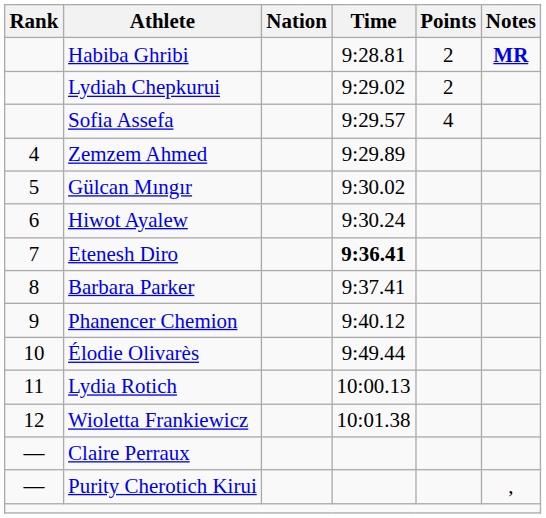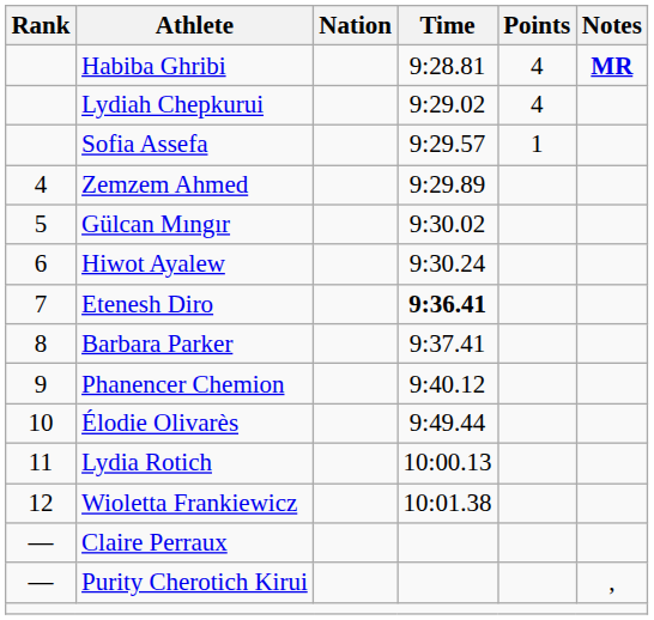 <table class="wikitable mw-datatable sortable" style="text-align:center;">
 <tr>
 <th>Rank</th>
 <th>Athlete</th>
 <th>Nation</th>
 <th>Time</th>
 <th>Points</th>
 <th>Notes</th>
 </tr>
 <tr>
 <td></td>
 <td align=left><a href='#'>Habiba Ghribi</a></td>
 <td align=left></td>
 <td>9:28.81</td>
-<td>2</td>
+<td>4</td>
 <td><strong><a href='#'>MR</a></strong></td>
 </tr>
 <tr>
 <td></td>
 <td align=left><a href='#'>Lydiah Chepkurui</a></td>
 <td align=left></td>
 <td>9:29.02</td>
-<td>2</td>
+<td>4</td>
 <td></td>
 </tr>
 <tr>
 <td></td>
 <td align=left><a href='#'>Sofia Assefa</a></td>
 <td align=left></td>
 <td>9:29.57</td>
-<td>4</td>
+<td>1</td>
 <td></td>
 </tr>
 <tr>
 <td>4</td>
 <td align=left><a href='#'>Zemzem Ahmed</a></td>
 <td align=left></td>
 <td>9:29.89</td>
 <td></td>
 <td></td>
 </tr>
 <tr>
 <td>5</td>
 <td align=left><a href='#'>Gülcan Mıngır</a></td>
 <td align=left></td>
 <td>9:30.02</td>
 <td></td>
 <td></td>
 </tr>
 <tr>
 <td>6</td>
 <td align=left><a href='#'>Hiwot Ayalew</a></td>
 <td align=left></td>
 <td>9:30.24</td>
 <td></td>
 <td></td>
 </tr>
 <tr>
 <td>7</td>
 <td align=left><a href='#'>Etenesh Diro</a></td>
 <td align=left></td>
 <td><strong>9:36.41</strong></td>
 <td></td>
 <td></td>
 </tr>
 <tr>
 <td>8</td>
 <td align=left><a href='#'>Barbara Parker</a></td>
 <td align=left></td>
 <td>9:37.41</td>
 <td></td>
 <td></td>
 </tr>
 <tr>
 <td>9</td>
 <td align=left><a href='#'>Phanencer Chemion</a></td>
 <td align=left></td>
 <td>9:40.12</td>
 <td></td>
 <td></td>
 </tr>
 <tr>
 <td>10</td>
 <td align=left><a href='#'>Élodie Olivarès</a></td>
 <td align=left></td>
 <td>9:49.44</td>
 <td></td>
 <td></td>
 </tr>
 <tr>
 <td>11</td>
 <td align=left><a href='#'>Lydia Rotich</a></td>
 <td align=left></td>
 <td>10:00.13</td>
 <td></td>
 <td></td>
 </tr>
 <tr>
 <td>12</td>
 <td align=left><a href='#'>Wioletta Frankiewicz</a></td>
 <td align=left></td>
 <td>10:01.38</td>
 <td></td>
 <td></td>
 </tr>
 <tr>
 <td>—</td>
 <td align=left><a href='#'>Claire Perraux</a></td>
 <td align=left></td>
 <td></td>
 <td></td>
 <td></td>
 </tr>
 <tr>
 <td>—</td>
 <td align=left><a href='#'>Purity Cherotich Kirui</a></td>
 <td align=left></td>
 <td></td>
 <td></td>
 <td>, </td>
 </tr>
 <tr class="sortbottom">
 <td colspan=6></td>
 </tr>
 </table>
